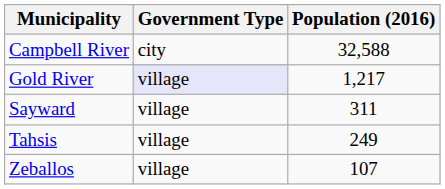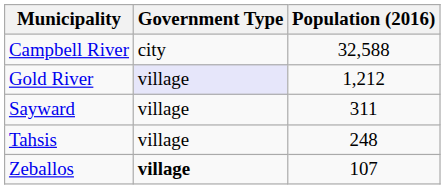 <table class="wikitable">
 <tr>
 <th>Municipality</th>
 <th>Government Type</th>
 <th>Population (2016)</th>
 </tr>
 <tr>
 <td><a href='#'>Campbell River</a></td>
 <td>city</td>
 <td align=center>32,588</td>
 </tr>
 <tr>
 <td><a href='#'>Gold River</a></td>
 <td style="background: lavender;">village</td>
-<td align=center>1,217</td>
+<td align=center>1,212</td>
 </tr>
 <tr>
 <td><a href='#'>Sayward</a></td>
 <td>village</td>
 <td align=center>311</td>
 </tr>
 <tr>
 <td><a href='#'>Tahsis</a></td>
 <td>village</td>
-<td align=center>249</td>
+<td align=center>248</td>
 </tr>
 <tr>
 <td><a href='#'>Zeballos</a></td>
-<td>village</td>
+<td><strong>village</strong></td>
 <td align=center>107</td>
 </tr>
 </table>
